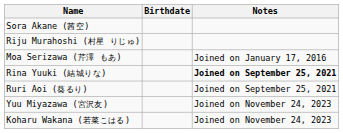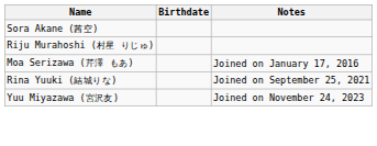 <table class="wikitable">
 <tr>
 <th>Name</th>
 <th>Birthdate</th>
 <th>Notes</th>
 </tr>
 <tr>
 <td>Sora Akane (茜空)</td>
 <td></td>
 <td></td>
 </tr>
 <tr>
 <td>Riju Murahoshi (村星 りじゅ)</td>
 <td></td>
 <td></td>
 </tr>
 <tr>
 <td>Moa Serizawa (芹澤 もあ)</td>
 <td></td>
 <td>Joined on January 17, 2016</td>
 </tr>
 <tr>
 <td>Rina Yuuki (結城りな)</td>
 <td></td>
-<td><strong>Joined on September 25, 2021</strong></td>
-</tr>
-<tr>
-<td>Ruri Aoi (葵るり)</td>
-<td></td>
 <td>Joined on September 25, 2021</td>
 </tr>
 <tr>
 <td>Yuu Miyazawa (宮沢友)</td>
 <td></td>
 <td>Joined on November 24, 2023</td>
 </tr>
-<tr>
-<td>Koharu Wakana (若菜こはる)</td>
-<td></td>
-<td>Joined on November 24, 2023</td>
-</tr>
 </table>
